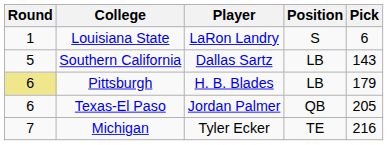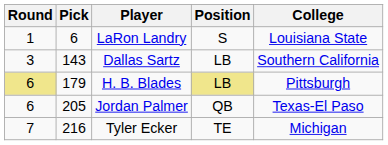 <table class="wikitable sortable sortable"  style="text-align:center;">
 <tr>
 <th>Round</th>
-<th>College</th>
+<th>Pick</th>
 <th>Player</th>
 <th>Position</th>
-<th>Pick</th>
+<th>College</th>
 </tr>
 <tr>
 <td>1</td>
-<td><a href='#'>Louisiana State</a></td>
+<td>6</td>
 <td><a href='#'>LaRon Landry</a></td>
 <td>S</td>
-<td>6</td>
+<td><a href='#'>Louisiana State</a></td>
 </tr>
 <tr>
-<td>5</td>
-<td><a href='#'>Southern California</a></td>
+<td>3</td>
+<td>143</td>
 <td><a href='#'>Dallas Sartz</a></td>
 <td>LB</td>
-<td>143</td>
+<td><a href='#'>Southern California</a></td>
 </tr>
 <tr>
 <td style="background: khaki;">6</td>
+<td>179</td>
+<td><a href='#'>H. B. Blades</a></td>
+<td style="background: khaki;">LB</td>
 <td><a href='#'>Pittsburgh</a></td>
-<td><a href='#'>H. B. Blades</a></td>
-<td>LB</td>
-<td>179</td>
 </tr>
 <tr>
 <td>6</td>
-<td><a href='#'>Texas-El Paso</a></td>
+<td>205</td>
 <td><a href='#'>Jordan Palmer</a></td>
 <td>QB</td>
-<td>205</td>
+<td><a href='#'>Texas-El Paso</a></td>
 </tr>
 <tr>
 <td>7</td>
-<td><a href='#'>Michigan</a></td>
+<td>216</td>
 <td>Tyler Ecker</td>
 <td>TE</td>
-<td>216</td>
+<td><a href='#'>Michigan</a></td>
 </tr>
 </table>
